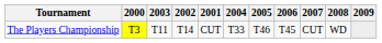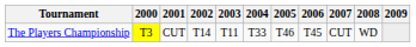 <table class="wikitable" style="font-size:95%;text-align:center;">
 <tr>
 <th>Tournament</th>
 <th>2000</th>
+<th>2001</th>
+<th>2002</th>
 <th>2003</th>
-<th>2002</th>
-<th>2001</th>
 <th>2004</th>
 <th>2005</th>
 <th>2006</th>
 <th>2007</th>
 <th>2008</th>
 <th>2009</th>
 </tr>
 <tr>
 <td align=left><a href='#'>The Players Championship</a></td>
 <td style="background:yellow;">T3</td>
+<td>CUT</td>
+<td>T14</td>
 <td>T11</td>
-<td>T14</td>
-<td>CUT</td>
 <td>T33</td>
 <td>T46</td>
 <td>T45</td>
 <td>CUT</td>
 <td>WD</td>
 <td style="background:#eeeeee;"></td>
 </tr>
 </table>
